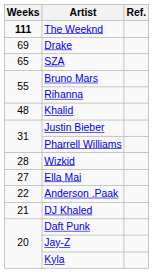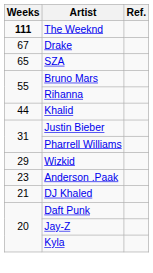 <table class="wikitable">
 <tr>
 <th>Weeks</th>
 <th>Artist</th>
 <th>Ref.</th>
 </tr>
 <tr>
 <td style="text-align:center;"><strong>111</strong></td>
 <td><a href='#'>The Weeknd</a></td>
 <td></td>
 </tr>
 <tr>
-<td style="text-align:center;">69</td>
+<td style="text-align:center;">67</td>
 <td><a href='#'>Drake</a></td>
 <td></td>
 </tr>
 <tr>
 <td style="text-align:center;">65</td>
 <td><a href='#'>SZA</a></td>
 <td></td>
 </tr>
 <tr>
 <td rowspan="2" style="text-align:center;">55</td>
 <td><a href='#'>Bruno Mars</a></td>
 <td></td>
 </tr>
 <tr>
 <td><a href='#'>Rihanna</a></td>
 <td></td>
 </tr>
 <tr>
-<td style="text-align:center;">48</td>
+<td style="text-align:center;">44</td>
 <td><a href='#'>Khalid</a></td>
 <td></td>
 </tr>
 <tr>
 <td rowspan="2" style="text-align:center;">31</td>
 <td><a href='#'>Justin Bieber</a></td>
 <td></td>
 </tr>
 <tr>
 <td><a href='#'>Pharrell Williams</a></td>
 <td></td>
 </tr>
 <tr>
-<td style="text-align:center;">28</td>
+<td style="text-align:center;">29</td>
 <td><a href='#'>Wizkid</a></td>
 <td></td>
 </tr>
 <tr>
-<td style="text-align:center;">27</td>
-<td><a href='#'>Ella Mai</a></td>
-<td></td>
-</tr>
-<tr>
-<td style="text-align:center;">22</td>
+<td style="text-align:center;">23</td>
 <td><a href='#'>Anderson .Paak</a></td>
 <td></td>
 </tr>
 <tr>
 <td style="text-align:center;">21</td>
 <td><a href='#'>DJ Khaled</a></td>
 <td></td>
 </tr>
 <tr>
 <td rowspan="4" style="text-align:center;">20</td>
 <td><a href='#'>Daft Punk</a></td>
 <td></td>
 </tr>
 <tr>
 <td><a href='#'>Jay-Z</a></td>
 <td></td>
 </tr>
 <tr>
 <td><a href='#'>Kyla</a></td>
 <td></td>
 </tr>
 </table>
